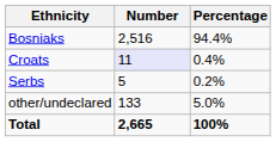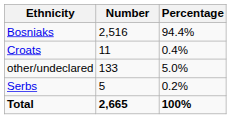 <table class="wikitable">
 <tr>
 <th width="100px">Ethnicity</th>
 <th width="80px">Number</th>
 <th width="80px">Percentage</th>
 </tr>
 <tr>
 <td><a href='#'>Bosniaks</a></td>
 <td>2,516</td>
 <td>94.4%</td>
 </tr>
 <tr>
 <td><a href='#'>Croats</a></td>
-<td style="background: lavender;">11</td>
+<td>11</td>
 <td>0.4%</td>
+</tr>
+<tr>
+<td>other/undeclared</td>
+<td>133</td>
+<td>5.0%</td>
 </tr>
 <tr>
 <td><a href='#'>Serbs</a></td>
 <td>5</td>
 <td>0.2%</td>
 </tr>
 <tr>
-<td>other/undeclared</td>
-<td>133</td>
-<td>5.0%</td>
-</tr>
-<tr>
 <td><strong>Total</strong></td>
 <td><strong>2,665</strong></td>
 <td><strong>100%</strong></td>
 </tr>
 </table>
